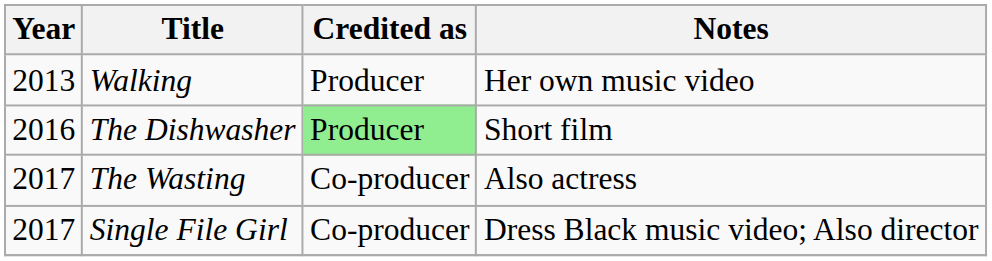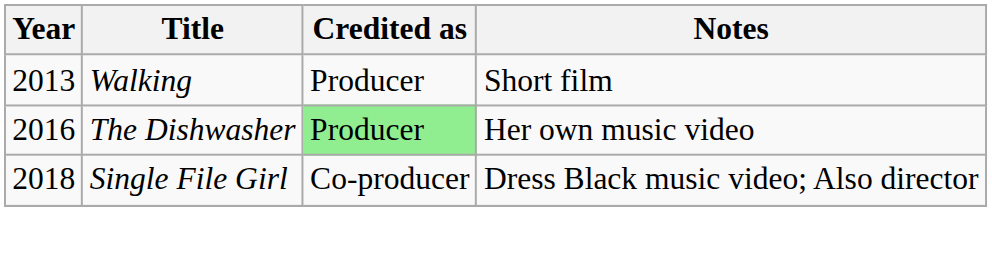 <table class="wikitable sortable">
 <tr>
 <th>Year</th>
 <th>Title</th>
 <th>Credited as</th>
 <th class="unsortable">Notes</th>
 </tr>
 <tr>
 <td>2013</td>
 <td><em>Walking</em></td>
 <td>Producer</td>
-<td>Her own music video</td>
+<td>Short film</td>
 </tr>
 <tr>
 <td>2016</td>
 <td><em>The Dishwasher</em></td>
 <td style="background: lightgreen;">Producer</td>
-<td>Short film</td>
+<td>Her own music video</td>
 </tr>
 <tr>
-<td>2017</td>
-<td><em>The Wasting</em></td>
-<td>Co-producer</td>
-<td>Also actress</td>
-</tr>
-<tr>
-<td>2017</td>
+<td>2018</td>
 <td><em>Single File Girl</em></td>
 <td>Co-producer</td>
 <td>Dress Black music video; Also director</td>
 </tr>
 <tr>
 </tr>
 </table>
